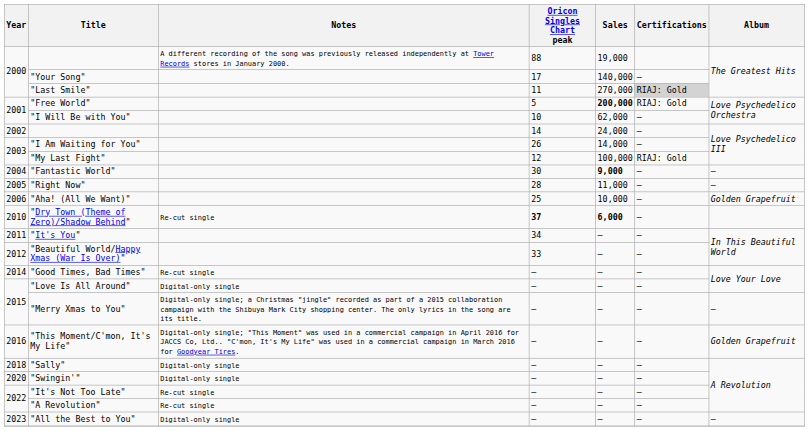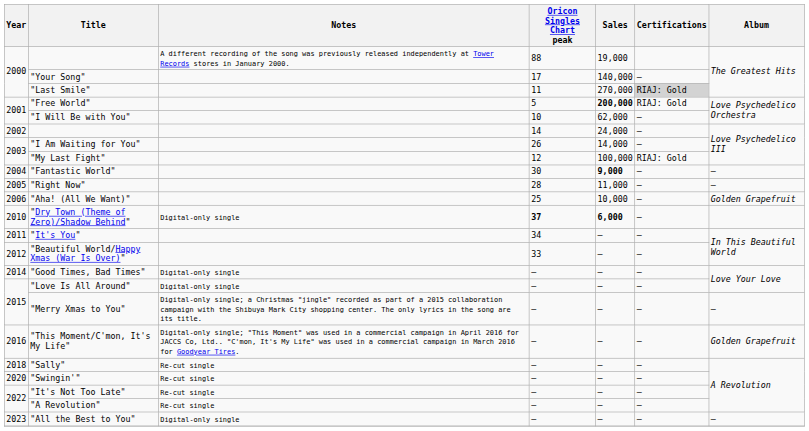 <table class="wikitable">
 <tr>
 <th rowspan="1">Year</th>
 <th rowspan="1">Title</th>
 <th rowspan="1">Notes</th>
 <th rowspan="1"><a href='#'>Oricon Singles Chart</a><br>peak</th>
 <th rowspan="1">Sales</th>
 <th rowspan="1">Certifications</th>
 <th rowspan="1">Album</th>
 </tr>
 <tr>
 <td rowspan="3">2000</td>
 <td align="left"></td>
 <td align="left"><small>A different recording of the song was previously released independently at <a href='#'>Tower Records</a> stores in January 2000.</small></td>
 <td>88</td>
 <td>19,000</td>
 <td></td>
 <td align="left" rowspan="3"><em>The Greatest Hits</em></td>
 </tr>
 <tr>
 <td align="left">"Your Song"</td>
 <td align="left"></td>
 <td>17</td>
 <td>140,000</td>
 <td>—</td>
 </tr>
 <tr>
 <td align="left">"Last Smile"</td>
 <td align="left"></td>
 <td>11</td>
 <td>270,000</td>
 <td style="background: lightgrey;">RIAJ: Gold</td>
 </tr>
 <tr>
 <td rowspan="2">2001</td>
 <td align="left">"Free World"</td>
 <td align="left"></td>
 <td>5</td>
 <td><strong>200,000</strong></td>
 <td>RIAJ: Gold</td>
 <td align="left" rowspan="2"><em>Love Psychedelico Orchestra</em></td>
 </tr>
 <tr>
 <td align="left">"I Will Be with You"</td>
 <td align="left"></td>
 <td>10</td>
 <td>62,000</td>
 <td>—</td>
 </tr>
 <tr>
 <td rowspan="1">2002</td>
 <td align="left"></td>
 <td align="left"></td>
 <td>14</td>
 <td>24,000</td>
 <td>—</td>
 <td align="left" rowspan="3"><em>Love Psychedelico III</em></td>
 </tr>
 <tr>
 <td rowspan="2">2003</td>
 <td align="left">"I Am Waiting for You"</td>
 <td align="left"></td>
 <td>26</td>
 <td>14,000</td>
 <td>—</td>
 </tr>
 <tr>
 <td align="left">"My Last Fight"</td>
 <td align="left"></td>
 <td>12</td>
 <td>100,000</td>
 <td>RIAJ: Gold</td>
 </tr>
 <tr>
 <td rowspan="1">2004</td>
 <td align="left">"Fantastic World"</td>
 <td align="left"></td>
 <td>30</td>
 <td><strong>9,000</strong></td>
 <td>—</td>
 <td align="left" rowspan="1">—</td>
 </tr>
 <tr>
 <td rowspan="1">2005</td>
 <td align="left">"Right Now"</td>
 <td align="left"></td>
 <td>28</td>
 <td>11,000</td>
 <td>—</td>
 <td align="left" rowspan="1">—</td>
 </tr>
 <tr>
 <td rowspan="1">2006</td>
 <td align="left">"Aha! (All We Want)"</td>
 <td align="left"></td>
 <td>25</td>
 <td>10,000</td>
 <td>—</td>
 <td align="left" rowspan="1"><em>Golden Grapefruit</em></td>
 </tr>
 <tr>
 <td rowspan="1">2010</td>
 <td align="left">"<a href='#'>Dry Town (Theme of Zero)/Shadow Behind</a>"</td>
-<td align="left"><small>Re-cut single</small></td>
+<td align="left"><small>Digital-only single</small></td>
 <td><strong>37</strong></td>
 <td><strong>6,000</strong></td>
 <td>—</td>
 <td align="left" rowspan="1"></td>
 </tr>
 <tr>
 <td rowspan="1">2011</td>
 <td align="left">"<a href='#'>It's You</a>"</td>
 <td align="left"></td>
 <td>34</td>
 <td>—</td>
 <td>—</td>
 <td align="left" rowspan="2"><em>In This Beautiful World</em></td>
 </tr>
 <tr>
 <td rowspan="1">2012</td>
 <td align="left">"Beautiful World/<a href='#'>Happy Xmas (War Is Over)</a>"</td>
 <td align="left"></td>
 <td>33</td>
 <td>—</td>
 <td>—</td>
 </tr>
 <tr>
 <td rowspan="1">2014</td>
 <td align="left">"Good Times, Bad Times"</td>
-<td align="left"><small>Re-cut single</small></td>
+<td align="left"><small>Digital-only single</small></td>
 <td>—</td>
 <td>—</td>
 <td>—</td>
 <td align="left" rowspan="2"><em>Love Your Love</em></td>
 </tr>
 <tr>
 <td rowspan="2">2015</td>
 <td align="left">"Love Is All Around"</td>
 <td align="left"><small>Digital-only single</small></td>
 <td>—</td>
 <td>—</td>
 <td>—</td>
 </tr>
 <tr>
 <td align="left">"Merry Xmas to You"</td>
 <td align="left"><small>Digital-only single; a Christmas "jingle" recorded as part of a 2015 collaboration campaign with the Shibuya Mark City shopping center. The only lyrics in the song are its title.</small></td>
 <td>—</td>
 <td>—</td>
 <td>—</td>
 <td align="left" rowspan="1">—</td>
 </tr>
 <tr>
 <td rowspan="1">2016</td>
 <td align="left">"This Moment/C'mon, It's My Life"</td>
 <td align="left"><small>Digital-only single; "This Moment" was used in a commercial campaign in April 2016 for JACCS Co, Ltd.. "C'mon, It's My Life" was used in a commercial campaign in March 2016 for <a href='#'>Goodyear Tires</a>.</small></td>
 <td>—</td>
 <td>—</td>
 <td>—</td>
 <td align="left" rowspan="1"><em>Golden Grapefruit</em></td>
 </tr>
 <tr>
 <td rowspan="1">2018</td>
 <td align="left">"Sally"</td>
-<td align="left"><small>Digital-only single</small></td>
+<td align="left"><small>Re-cut single</small></td>
 <td>—</td>
 <td>—</td>
 <td>—</td>
 <td align="left" rowspan="4"><em>A Revolution</em></td>
 </tr>
 <tr>
 <td rowspan="1">2020</td>
 <td align="left">"Swingin'"</td>
-<td align="left"><small>Digital-only single</small></td>
+<td align="left"><small>Re-cut single</small></td>
 <td>—</td>
 <td>—</td>
 <td>—</td>
 </tr>
 <tr>
 <td rowspan="2">2022</td>
 <td align="left">"It's Not Too Late"</td>
 <td align="left"><small>Re-cut single</small></td>
 <td>—</td>
 <td>—</td>
 <td>—</td>
 </tr>
 <tr>
 <td align="left">"A Revolution"</td>
 <td align="left"><small>Re-cut single</small></td>
 <td>—</td>
 <td>—</td>
 <td>—</td>
 </tr>
 <tr>
 <td rowspan="1">2023</td>
 <td align="left">"All the Best to You"</td>
 <td align="left"><small>Digital-only single</small></td>
 <td>—</td>
 <td>—</td>
 <td>—</td>
 <td align="left" rowspan="1">—</td>
 </tr>
 <tr>
 </tr>
 </table>
